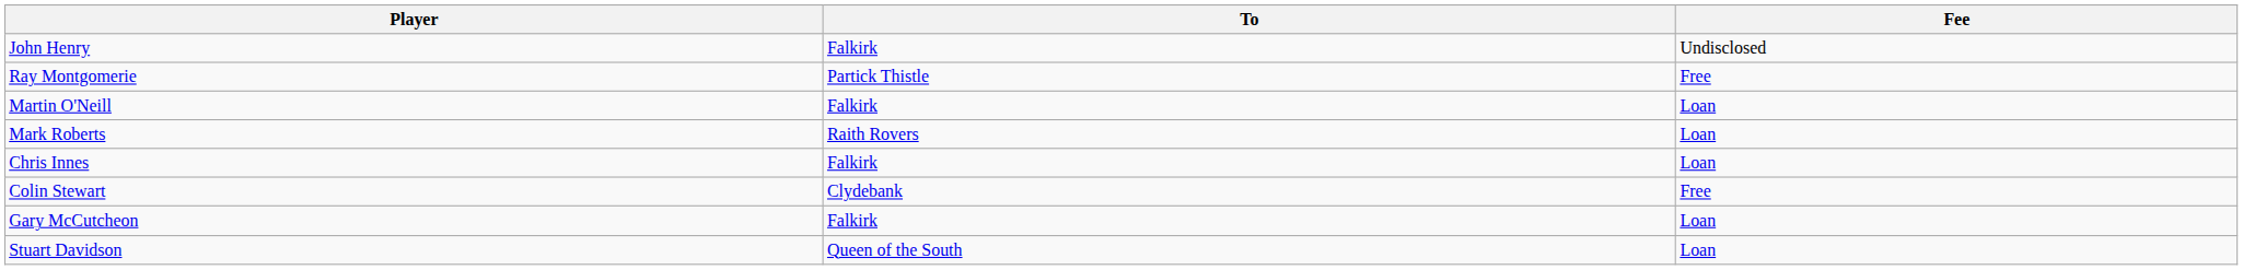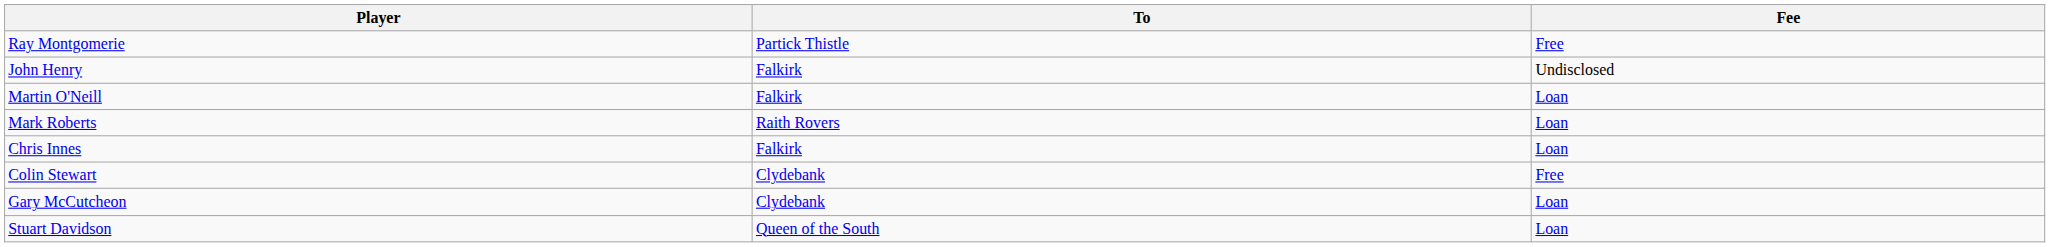 <table class="wikitable" style="text-align:center; font-size:95%;width:98%; text-align:left">
 <tr>
 <th>Player</th>
 <th>To</th>
 <th>Fee</th>
 </tr>
 <tr>
+<td> <a href='#'>Ray Montgomerie</a></td>
+<td> <a href='#'>Partick Thistle</a></td>
+<td><a href='#'>Free</a></td>
+</tr>
+<tr>
 <td> <a href='#'>John Henry</a></td>
 <td> <a href='#'>Falkirk</a></td>
 <td>Undisclosed</td>
-</tr>
-<tr>
-<td> <a href='#'>Ray Montgomerie</a></td>
-<td> <a href='#'>Partick Thistle</a></td>
-<td><a href='#'>Free</a></td>
 </tr>
 <tr>
 <td> <a href='#'>Martin O'Neill</a></td>
 <td> <a href='#'>Falkirk</a></td>
 <td><a href='#'>Loan</a></td>
 </tr>
 <tr>
 <td> <a href='#'>Mark Roberts</a></td>
 <td> <a href='#'>Raith Rovers</a></td>
 <td><a href='#'>Loan</a></td>
 </tr>
 <tr>
 <td> <a href='#'>Chris Innes</a></td>
 <td> <a href='#'>Falkirk</a></td>
 <td><a href='#'>Loan</a></td>
 </tr>
 <tr>
 <td> <a href='#'>Colin Stewart</a></td>
 <td> <a href='#'>Clydebank</a></td>
 <td><a href='#'>Free</a></td>
 </tr>
 <tr>
 <td> <a href='#'>Gary McCutcheon</a></td>
-<td> <a href='#'>Falkirk</a></td>
+<td> <a href='#'>Clydebank</a></td>
 <td><a href='#'>Loan</a></td>
 </tr>
 <tr>
 <td> <a href='#'>Stuart Davidson</a></td>
 <td> <a href='#'>Queen of the South</a></td>
 <td><a href='#'>Loan</a></td>
 </tr>
 </table>
